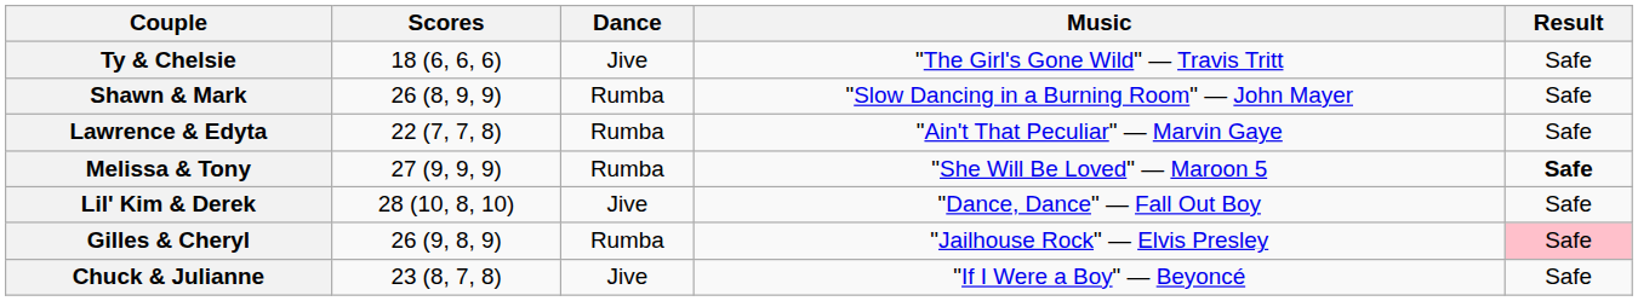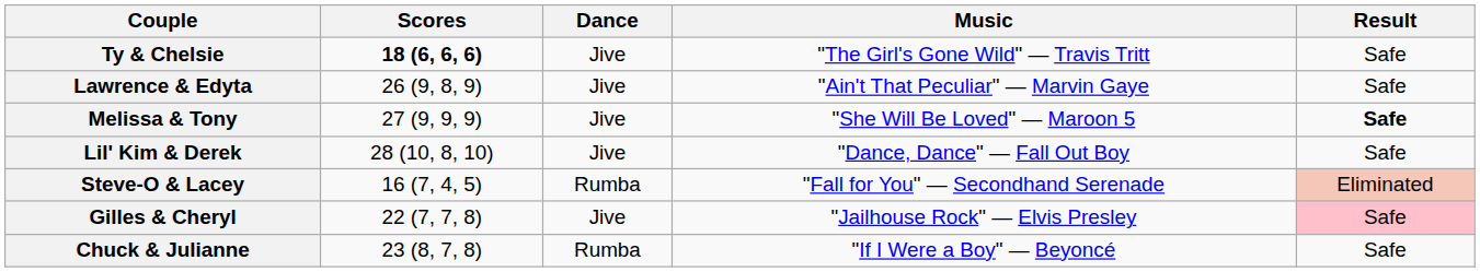 <table class="wikitable sortable" style="text-align:center; width:90%">
 <tr>
 <th scope="col">Couple</th>
 <th scope="col">Scores</th>
 <th scope="col" class="unsortable">Dance</th>
 <th scope="col" class="unsortable">Music</th>
 <th scope="col" class="unsortable">Result</th>
 </tr>
 <tr>
 <th scope="row">Ty & Chelsie</th>
-<td>18 (6, 6, 6)</td>
+<td><strong>18 (6, 6, 6)</strong></td>
 <td>Jive</td>
 <td>"<a href='#'>The Girl's Gone Wild</a>" — <a href='#'>Travis Tritt</a></td>
 <td>Safe</td>
 </tr>
 <tr>
-<th scope="row">Shawn & Mark</th>
-<td>26 (8, 9, 9)</td>
-<td>Rumba</td>
-<td>"<a href='#'>Slow Dancing in a Burning Room</a>" — <a href='#'>John Mayer</a></td>
-<td>Safe</td>
-</tr>
-<tr>
 <th scope="row">Lawrence & Edyta</th>
-<td>22 (7, 7, 8)</td>
-<td>Rumba</td>
+<td>26 (9, 8, 9)</td>
+<td>Jive</td>
 <td>"<a href='#'>Ain't That Peculiar</a>" — <a href='#'>Marvin Gaye</a></td>
 <td>Safe</td>
 </tr>
 <tr>
 <th scope="row">Melissa & Tony</th>
 <td>27 (9, 9, 9)</td>
-<td>Rumba</td>
+<td>Jive</td>
 <td>"<a href='#'>She Will Be Loved</a>" — <a href='#'>Maroon 5</a></td>
 <td><strong>Safe</strong></td>
 </tr>
 <tr>
 <th scope="row">Lil' Kim & Derek</th>
 <td>28 (10, 8, 10)</td>
 <td>Jive</td>
 <td>"<a href='#'>Dance, Dance</a>" — <a href='#'>Fall Out Boy</a></td>
 <td>Safe</td>
 </tr>
 <tr>
+<th scope="row">Steve-O & Lacey</th>
+<td>16 (7, 4, 5)</td>
+<td>Rumba</td>
+<td>"<a href='#'>Fall for You</a>" — <a href='#'>Secondhand Serenade</a></td>
+<td bgcolor=f4c7b8>Eliminated</td>
+</tr>
+<tr>
 <th scope="row">Gilles & Cheryl</th>
-<td>26 (9, 8, 9)</td>
-<td>Rumba</td>
+<td>22 (7, 7, 8)</td>
+<td>Jive</td>
 <td>"<a href='#'>Jailhouse Rock</a>" — <a href='#'>Elvis Presley</a></td>
 <td style="background: pink;">Safe</td>
 </tr>
 <tr>
 <th scope="row">Chuck & Julianne</th>
 <td>23 (8, 7, 8)</td>
-<td>Jive</td>
+<td>Rumba</td>
 <td>"<a href='#'>If I Were a Boy</a>" — <a href='#'>Beyoncé</a></td>
 <td>Safe</td>
 </tr>
 </table>
